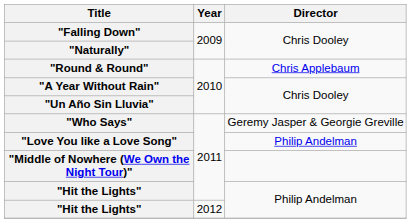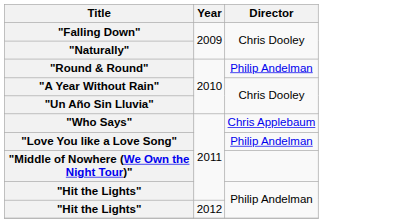 <table class="wikitable plainrowheaders" style="text-align:center;">
 <tr>
 <th scope="col" style="width:16em;">Title</th>
 <th scope="col">Year</th>
 <th scope="col">Director</th>
 </tr>
 <tr>
 <th scope="row">"Falling Down"</th>
 <td rowspan="2">2009</td>
 <td rowspan="2">Chris Dooley</td>
 </tr>
 <tr>
 <th scope="row">"Naturally"</th>
 </tr>
 <tr>
 <th scope="row">"Round & Round"</th>
 <td rowspan="3">2010</td>
-<td><a href='#'>Chris Applebaum</a></td>
+<td><a href='#'>Philip Andelman</a></td>
 </tr>
 <tr>
 <th scope="row">"A Year Without Rain"</th>
 <td rowspan="2">Chris Dooley</td>
 </tr>
 <tr>
 <th scope="row">"Un Año Sin Lluvia"</th>
 </tr>
 <tr>
 <th scope="row">"Who Says"</th>
 <td rowspan="4">2011</td>
-<td>Geremy Jasper & Georgie Greville</td>
+<td><a href='#'>Chris Applebaum</a></td>
 </tr>
 <tr>
 <th scope="row">"Love You like a Love Song"</th>
 <td><a href='#'>Philip Andelman</a></td>
 </tr>
 <tr>
 <th scope="row">"Middle of Nowhere (<a href='#'>We Own the Night Tour</a>)"</th>
 <td></td>
 </tr>
 <tr>
 <th scope="row">"Hit the Lights" </th>
 <td rowspan="2">Philip Andelman</td>
 </tr>
 <tr>
 <th scope="row">"Hit the Lights" </th>
 <td>2012</td>
 </tr>
 <tr>
 </tr>
 </table>
